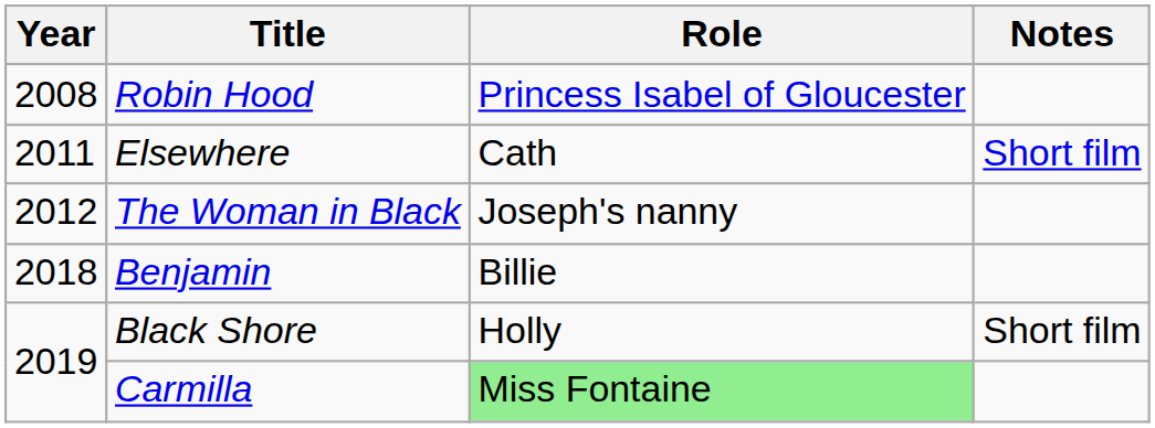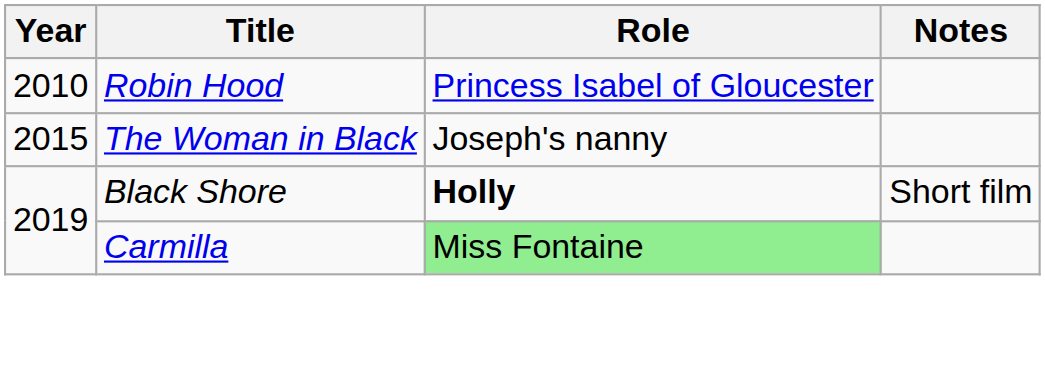 <table class="wikitable sortable">
 <tr>
 <th>Year</th>
 <th>Title</th>
 <th>Role</th>
 <th class="unsortable">Notes</th>
 </tr>
 <tr>
-<td>2008</td>
+<td>2010</td>
 <td><em><a href='#'>Robin Hood</a></em></td>
 <td><a href='#'>Princess Isabel of Gloucester</a></td>
 <td></td>
 </tr>
 <tr>
-<td>2011</td>
-<td><em>Elsewhere</em></td>
-<td>Cath</td>
-<td><a href='#'>Short film</a></td>
-</tr>
-<tr>
-<td>2012</td>
+<td>2015</td>
 <td><em><a href='#'>The Woman in Black</a></em></td>
 <td>Joseph's nanny</td>
 <td></td>
 </tr>
 <tr>
-<td>2018</td>
-<td><em><a href='#'>Benjamin</a></em></td>
-<td>Billie</td>
-<td></td>
-</tr>
-<tr>
 <td rowspan="2">2019</td>
 <td><em>Black Shore</em></td>
-<td>Holly</td>
+<td><strong>Holly</strong></td>
 <td>Short film</td>
 </tr>
 <tr>
 <td><em><a href='#'>Carmilla</a></em></td>
 <td style="background: lightgreen;">Miss Fontaine</td>
 <td></td>
 </tr>
 </table>
